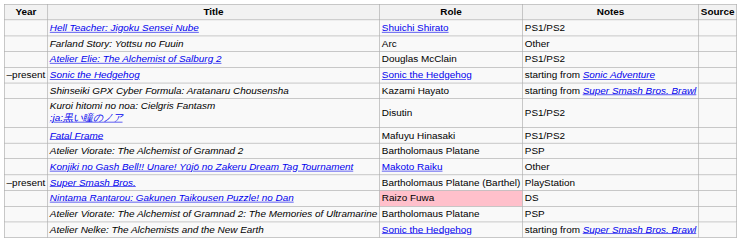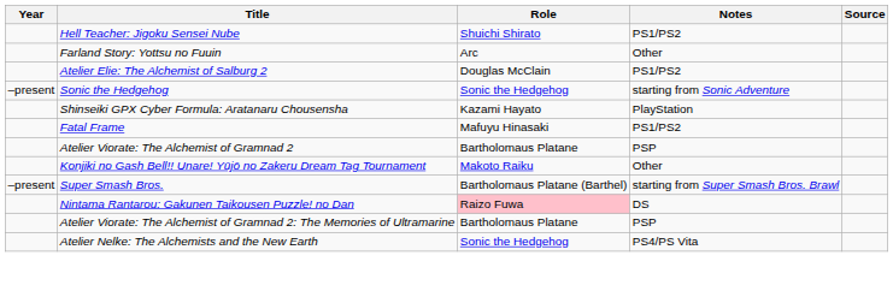 <table class="wikitable sortable plainrowheaders">
 <tr>
 <th>Year</th>
 <th>Title</th>
 <th>Role</th>
 <th class="unsortable">Notes</th>
 <th class="unsortable">Source</th>
 </tr>
 <tr>
 <td></td>
 <td><em><a href='#'>Hell Teacher: Jigoku Sensei Nube</a></em></td>
 <td><a href='#'>Shuichi Shirato</a></td>
 <td>PS1/PS2</td>
 <td></td>
 </tr>
 <tr>
 <td></td>
 <td><em>Farland Story: Yottsu no Fuuin</em></td>
 <td>Arc</td>
 <td>Other</td>
 <td></td>
 </tr>
 <tr>
 <td></td>
 <td><em><a href='#'>Atelier Elie: The Alchemist of Salburg 2</a></em></td>
 <td>Douglas McClain</td>
 <td>PS1/PS2</td>
 <td></td>
 </tr>
 <tr>
 <td>–present</td>
 <td><em><a href='#'>Sonic the Hedgehog</a></em></td>
 <td><a href='#'>Sonic the Hedgehog</a></td>
 <td>starting from <em><a href='#'>Sonic Adventure</a></em></td>
 <td></td>
 </tr>
 <tr>
 <td></td>
 <td><em>Shinseiki GPX Cyber Formula: Aratanaru Chousensha</em></td>
 <td>Kazami Hayato</td>
-<td>starting from <em><a href='#'>Super Smash Bros. Brawl</a></em></td>
-<td></td>
-</tr>
-<tr>
-<td></td>
-<td><em>Kuroi hitomi no noa: Cielgris Fantasm<br><a href='#'>:ja:黒い瞳のノア</a></em></td>
-<td>Disutin</td>
-<td>PS1/PS2</td>
+<td>PlayStation</td>
 <td></td>
 </tr>
 <tr>
 <td></td>
 <td><em><a href='#'>Fatal Frame</a></em></td>
 <td>Mafuyu Hinasaki</td>
 <td>PS1/PS2</td>
 <td></td>
 </tr>
 <tr>
 <td></td>
 <td><em>Atelier Viorate: The Alchemist of Gramnad 2</em></td>
 <td>Bartholomaus Platane</td>
 <td>PSP</td>
 <td></td>
 </tr>
 <tr>
 <td></td>
 <td><em><a href='#'>Konjiki no Gash Bell!! Unare! Yūjō no Zakeru Dream Tag Tournament</a></em></td>
 <td><a href='#'>Makoto Raiku</a></td>
 <td>Other</td>
 <td></td>
 </tr>
 <tr>
 <td>–present</td>
 <td><em><a href='#'>Super Smash Bros.</a></em></td>
 <td>Bartholomaus Platane (Barthel)</td>
-<td>PlayStation</td>
+<td>starting from <em><a href='#'>Super Smash Bros. Brawl</a></em></td>
 <td></td>
 </tr>
 <tr>
 <td></td>
 <td><em><a href='#'>Nintama Rantarou: Gakunen Taikousen Puzzle! no Dan</a></em></td>
 <td style="background: pink;">Raizo Fuwa</td>
 <td>DS</td>
 <td></td>
 </tr>
 <tr>
 <td></td>
 <td><em>Atelier Viorate: The Alchemist of Gramnad 2: The Memories of Ultramarine</em></td>
 <td>Bartholomaus Platane</td>
 <td>PSP</td>
 <td></td>
 </tr>
 <tr>
 <td></td>
 <td><em>Atelier Nelke: The Alchemists and the New Earth</em></td>
 <td><a href='#'>Sonic the Hedgehog</a></td>
-<td>starting from <em><a href='#'>Super Smash Bros. Brawl</a></em></td>
+<td>PS4/PS Vita</td>
 <td></td>
 </tr>
 </table>
